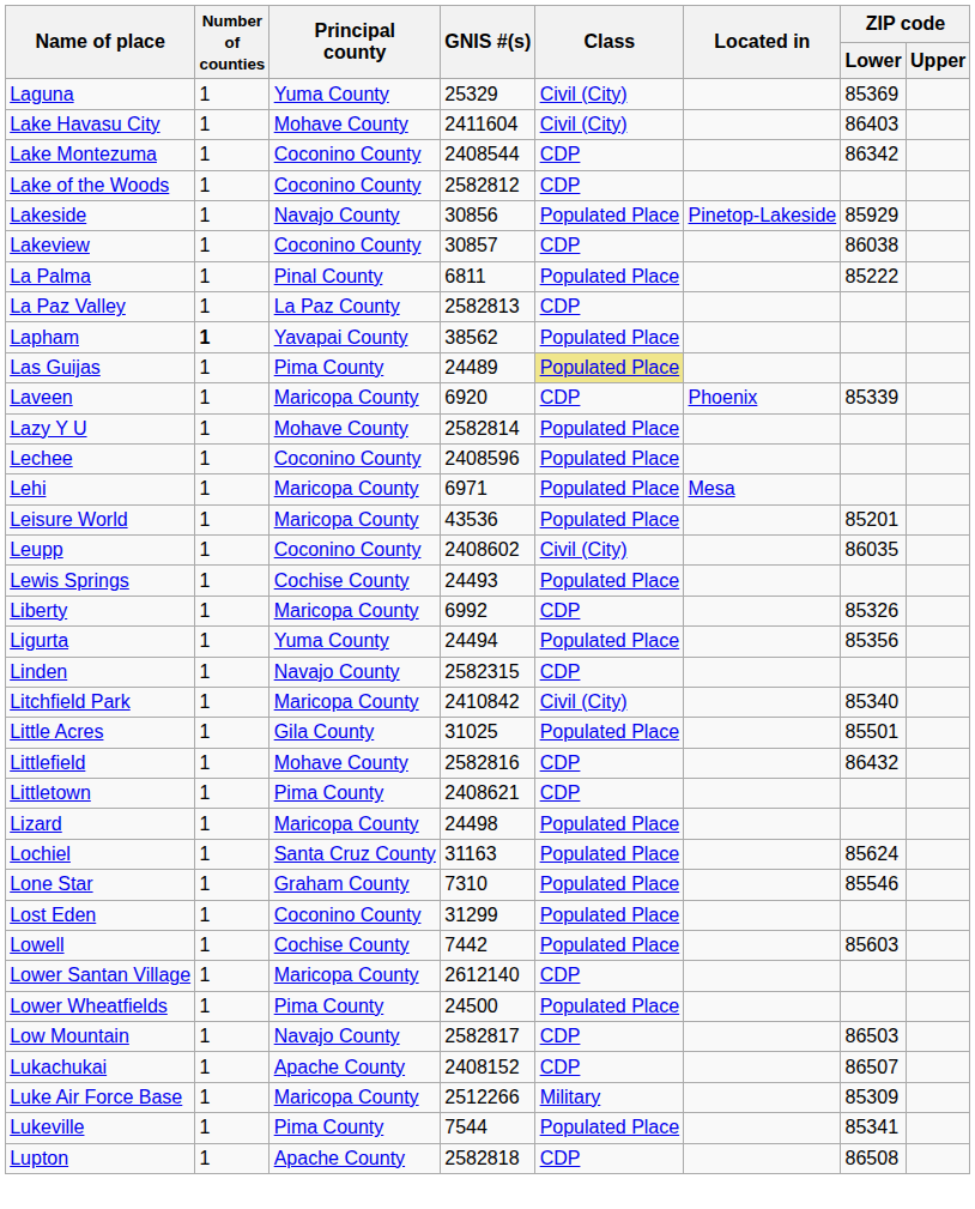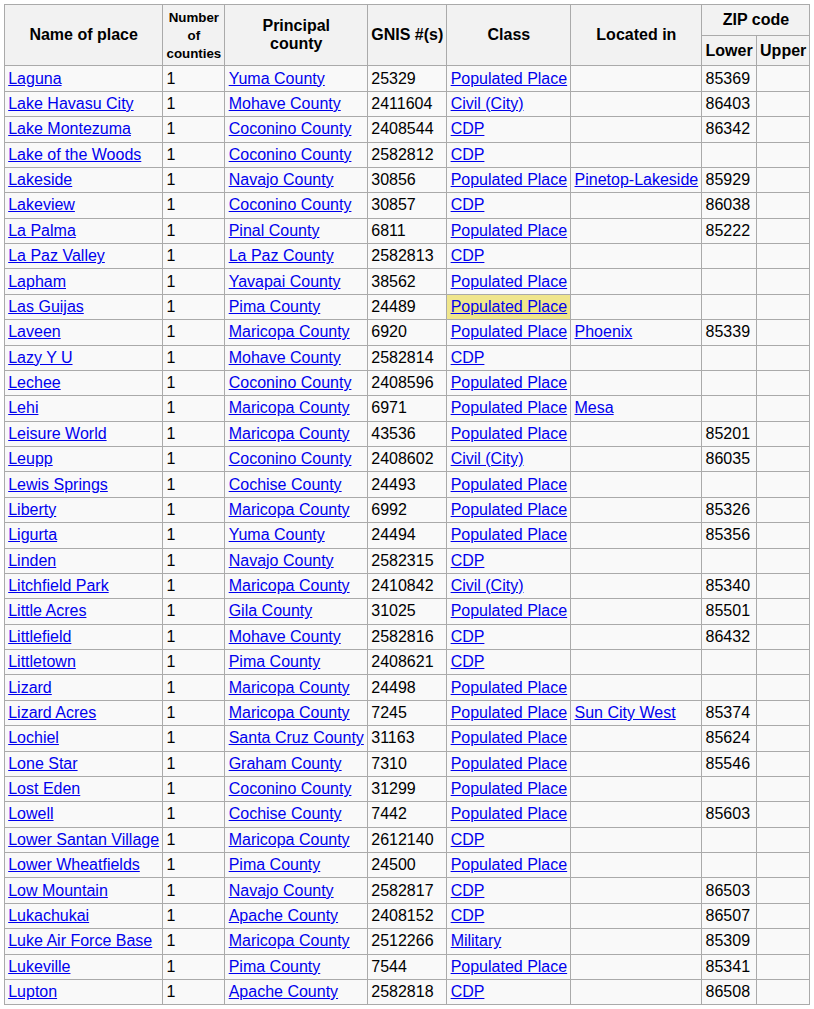 <table class="wikitable sortable">
 <tr>
 <th rowspan=2>Name of place</th>
 <th rowspan=2><small>Number <br>of<br>counties</small></th>
 <th rowspan=2>Principal <br> county</th>
 <th rowspan=2>GNIS #(s)</th>
 <th rowspan=2>Class</th>
 <th rowspan=2>Located in</th>
 <th colspan=2>ZIP code</th>
 </tr>
 <tr>
 <th>Lower</th>
 <th>Upper</th>
 </tr>
 <tr>
 <td><a href='#'>Laguna</a></td>
 <td>1</td>
 <td><a href='#'>Yuma County</a></td>
 <td>25329</td>
-<td><a href='#'>Civil (City)</a></td>
+<td><a href='#'>Populated Place</a></td>
 <td></td>
 <td>85369</td>
 <td></td>
 </tr>
 <tr>
 <td><a href='#'>Lake Havasu City</a></td>
 <td>1</td>
 <td><a href='#'>Mohave County</a></td>
 <td>2411604</td>
 <td><a href='#'>Civil (City)</a></td>
 <td></td>
 <td>86403</td>
 <td></td>
 </tr>
 <tr>
 <td><a href='#'>Lake Montezuma</a></td>
 <td>1</td>
 <td><a href='#'>Coconino County</a></td>
 <td>2408544</td>
 <td><a href='#'>CDP</a></td>
 <td></td>
 <td>86342</td>
 <td></td>
 </tr>
 <tr>
 <td><a href='#'>Lake of the Woods</a></td>
 <td>1</td>
 <td><a href='#'>Coconino County</a></td>
 <td>2582812</td>
 <td><a href='#'>CDP</a></td>
 <td></td>
 <td></td>
 <td></td>
 </tr>
 <tr>
 <td><a href='#'>Lakeside</a></td>
 <td>1</td>
 <td><a href='#'>Navajo County</a></td>
 <td>30856</td>
 <td><a href='#'>Populated Place</a></td>
 <td><a href='#'>Pinetop-Lakeside</a></td>
 <td>85929</td>
 <td></td>
 </tr>
 <tr>
 <td><a href='#'>Lakeview</a></td>
 <td>1</td>
 <td><a href='#'>Coconino County</a></td>
 <td>30857</td>
 <td><a href='#'>CDP</a></td>
 <td></td>
 <td>86038</td>
 <td></td>
 </tr>
 <tr>
 <td><a href='#'>La Palma</a></td>
 <td>1</td>
 <td><a href='#'>Pinal County</a></td>
 <td>6811</td>
 <td><a href='#'>Populated Place</a></td>
 <td></td>
 <td>85222</td>
 <td></td>
 </tr>
 <tr>
 <td><a href='#'>La Paz Valley</a></td>
 <td>1</td>
 <td><a href='#'>La Paz County</a></td>
 <td>2582813</td>
 <td><a href='#'>CDP</a></td>
 <td></td>
 <td></td>
 <td></td>
 </tr>
 <tr>
 <td><a href='#'>Lapham</a></td>
-<td><strong>1</strong></td>
+<td>1</td>
 <td><a href='#'>Yavapai County</a></td>
 <td>38562</td>
 <td><a href='#'>Populated Place</a></td>
 <td></td>
 <td></td>
 <td></td>
 </tr>
 <tr>
 <td><a href='#'>Las Guijas</a></td>
 <td>1</td>
 <td><a href='#'>Pima County</a></td>
 <td>24489</td>
 <td style="background: khaki;"><a href='#'>Populated Place</a></td>
 <td></td>
 <td></td>
 <td></td>
 </tr>
 <tr>
 <td><a href='#'>Laveen</a></td>
 <td>1</td>
 <td><a href='#'>Maricopa County</a></td>
 <td>6920</td>
-<td><a href='#'>CDP</a></td>
+<td><a href='#'>Populated Place</a></td>
 <td><a href='#'>Phoenix</a></td>
 <td>85339</td>
 <td></td>
 </tr>
 <tr>
 <td><a href='#'>Lazy Y U</a></td>
 <td>1</td>
 <td><a href='#'>Mohave County</a></td>
 <td>2582814</td>
-<td><a href='#'>Populated Place</a></td>
+<td><a href='#'>CDP</a></td>
 <td></td>
 <td></td>
 <td></td>
 </tr>
 <tr>
 <td><a href='#'>Lechee</a></td>
 <td>1</td>
 <td><a href='#'>Coconino County</a></td>
 <td>2408596</td>
 <td><a href='#'>Populated Place</a></td>
 <td></td>
 <td></td>
 <td></td>
 </tr>
 <tr>
 <td><a href='#'>Lehi</a></td>
 <td>1</td>
 <td><a href='#'>Maricopa County</a></td>
 <td>6971</td>
 <td><a href='#'>Populated Place</a></td>
 <td><a href='#'>Mesa</a></td>
 <td></td>
 <td></td>
 </tr>
 <tr>
 <td><a href='#'>Leisure World</a></td>
 <td>1</td>
 <td><a href='#'>Maricopa County</a></td>
 <td>43536</td>
 <td><a href='#'>Populated Place</a></td>
 <td></td>
 <td>85201</td>
 <td></td>
 </tr>
 <tr>
 <td><a href='#'>Leupp</a></td>
 <td>1</td>
 <td><a href='#'>Coconino County</a></td>
 <td>2408602</td>
 <td><a href='#'>Civil (City)</a></td>
 <td></td>
 <td>86035</td>
 <td></td>
 </tr>
 <tr>
 <td><a href='#'>Lewis Springs</a></td>
 <td>1</td>
 <td><a href='#'>Cochise County</a></td>
 <td>24493</td>
 <td><a href='#'>Populated Place</a></td>
 <td></td>
 <td></td>
 <td></td>
 </tr>
 <tr>
 <td><a href='#'>Liberty</a></td>
 <td>1</td>
 <td><a href='#'>Maricopa County</a></td>
 <td>6992</td>
-<td><a href='#'>CDP</a></td>
+<td><a href='#'>Populated Place</a></td>
 <td></td>
 <td>85326</td>
 <td></td>
 </tr>
 <tr>
 <td><a href='#'>Ligurta</a></td>
 <td>1</td>
 <td><a href='#'>Yuma County</a></td>
 <td>24494</td>
 <td><a href='#'>Populated Place</a></td>
 <td></td>
 <td>85356</td>
 <td></td>
 </tr>
 <tr>
 <td><a href='#'>Linden</a></td>
 <td>1</td>
 <td><a href='#'>Navajo County</a></td>
 <td>2582315</td>
 <td><a href='#'>CDP</a></td>
 <td></td>
 <td></td>
 <td></td>
 </tr>
 <tr>
 <td><a href='#'>Litchfield Park</a></td>
 <td>1</td>
 <td><a href='#'>Maricopa County</a></td>
 <td>2410842</td>
 <td><a href='#'>Civil (City)</a></td>
 <td></td>
 <td>85340</td>
 <td></td>
 </tr>
 <tr>
 <td><a href='#'>Little Acres</a></td>
 <td>1</td>
 <td><a href='#'>Gila County</a></td>
 <td>31025</td>
 <td><a href='#'>Populated Place</a></td>
 <td></td>
 <td>85501</td>
 <td></td>
 </tr>
 <tr>
 <td><a href='#'>Littlefield</a></td>
 <td>1</td>
 <td><a href='#'>Mohave County</a></td>
 <td>2582816</td>
 <td><a href='#'>CDP</a></td>
 <td></td>
 <td>86432</td>
 <td></td>
 </tr>
 <tr>
 <td><a href='#'>Littletown</a></td>
 <td>1</td>
 <td><a href='#'>Pima County</a></td>
 <td>2408621</td>
 <td><a href='#'>CDP</a></td>
 <td></td>
 <td></td>
 <td></td>
 </tr>
 <tr>
 <td><a href='#'>Lizard</a></td>
 <td>1</td>
 <td><a href='#'>Maricopa County</a></td>
 <td>24498</td>
 <td><a href='#'>Populated Place</a></td>
 <td></td>
 <td></td>
+<td></td>
+</tr>
+<tr>
+<td><a href='#'>Lizard Acres</a></td>
+<td>1</td>
+<td><a href='#'>Maricopa County</a></td>
+<td>7245</td>
+<td><a href='#'>Populated Place</a></td>
+<td><a href='#'>Sun City West</a></td>
+<td>85374</td>
 <td></td>
 </tr>
 <tr>
 <td><a href='#'>Lochiel</a></td>
 <td>1</td>
 <td><a href='#'>Santa Cruz County</a></td>
 <td>31163</td>
 <td><a href='#'>Populated Place</a></td>
 <td></td>
 <td>85624</td>
 <td></td>
 </tr>
 <tr>
 <td><a href='#'>Lone Star</a></td>
 <td>1</td>
 <td><a href='#'>Graham County</a></td>
 <td>7310</td>
 <td><a href='#'>Populated Place</a></td>
 <td></td>
 <td>85546</td>
 <td></td>
 </tr>
 <tr>
 <td><a href='#'>Lost Eden</a></td>
 <td>1</td>
 <td><a href='#'>Coconino County</a></td>
 <td>31299</td>
 <td><a href='#'>Populated Place</a></td>
 <td></td>
 <td></td>
 <td></td>
 </tr>
 <tr>
 <td><a href='#'>Lowell</a></td>
 <td>1</td>
 <td><a href='#'>Cochise County</a></td>
 <td>7442</td>
 <td><a href='#'>Populated Place</a></td>
 <td></td>
 <td>85603</td>
 <td></td>
 </tr>
 <tr>
 <td><a href='#'>Lower Santan Village</a></td>
 <td>1</td>
 <td><a href='#'>Maricopa County</a></td>
 <td>2612140</td>
 <td><a href='#'>CDP</a></td>
 <td></td>
 <td></td>
 <td></td>
 </tr>
 <tr>
 <td><a href='#'>Lower Wheatfields</a></td>
 <td>1</td>
 <td><a href='#'>Pima County</a></td>
 <td>24500</td>
 <td><a href='#'>Populated Place</a></td>
 <td></td>
 <td></td>
 <td></td>
 </tr>
 <tr>
 <td><a href='#'>Low Mountain</a></td>
 <td>1</td>
 <td><a href='#'>Navajo County</a></td>
 <td>2582817</td>
 <td><a href='#'>CDP</a></td>
 <td></td>
 <td>86503</td>
 <td></td>
 </tr>
 <tr>
 <td><a href='#'>Lukachukai</a></td>
 <td>1</td>
 <td><a href='#'>Apache County</a></td>
 <td>2408152</td>
 <td><a href='#'>CDP</a></td>
 <td></td>
 <td>86507</td>
 <td></td>
 </tr>
 <tr>
 <td><a href='#'>Luke Air Force Base</a></td>
 <td>1</td>
 <td><a href='#'>Maricopa County</a></td>
 <td>2512266</td>
 <td><a href='#'>Military</a></td>
 <td></td>
 <td>85309</td>
 <td></td>
 </tr>
 <tr>
 <td><a href='#'>Lukeville</a></td>
 <td>1</td>
 <td><a href='#'>Pima County</a></td>
 <td>7544</td>
 <td><a href='#'>Populated Place</a></td>
 <td></td>
 <td>85341</td>
 <td></td>
 </tr>
 <tr>
 <td><a href='#'>Lupton</a></td>
 <td>1</td>
 <td><a href='#'>Apache County</a></td>
 <td>2582818</td>
 <td><a href='#'>CDP</a></td>
 <td></td>
 <td>86508</td>
 <td></td>
 </tr>
 <tr>
 </tr>
 </table>
